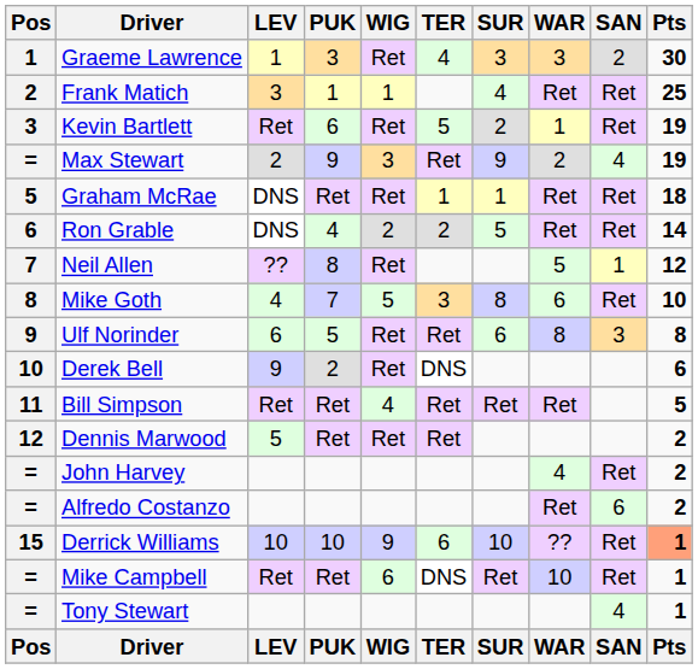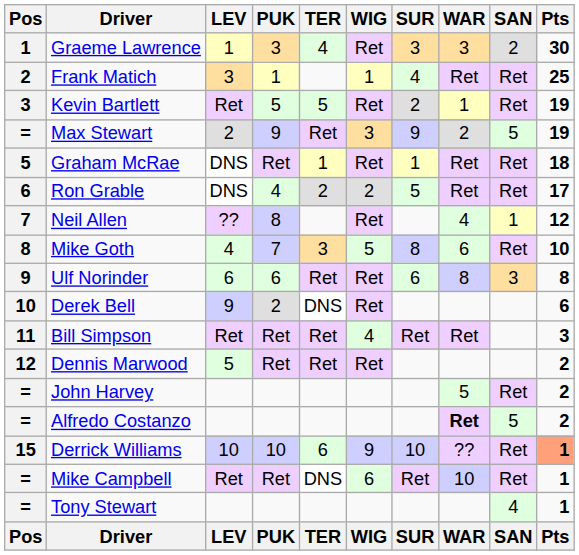 <table class="wikitable" style="font-size: 85%">
 <tr valign="top">
 <th>Pos</th>
 <th>Driver</th>
 <th>LEV</th>
 <th>PUK</th>
+<th>TER</th>
 <th>WIG</th>
-<th>TER</th>
 <th>SUR</th>
 <th>WAR</th>
 <th>SAN</th>
 <th>Pts</th>
 </tr>
 <tr align="center">
 <th>1</th>
 <td align="left"> <a href='#'>Graeme Lawrence</a></td>
 <td style="background:#ffffbf;">1</td>
 <td style="background:#ffdf9f;">3</td>
+<td style="background:#dfffdf;">4</td>
 <td style="background:#efcfff;">Ret</td>
-<td style="background:#dfffdf;">4</td>
 <td style="background:#ffdf9f;">3</td>
 <td style="background:#ffdf9f;">3</td>
 <td style="background:#dfdfdf;">2</td>
 <td align="right"><strong>30</strong></td>
 </tr>
 <tr align="center">
 <th>2</th>
 <td align="left"> <a href='#'>Frank Matich</a></td>
 <td style="background:#ffdf9f;">3</td>
 <td style="background:#ffffbf;">1</td>
+<td></td>
 <td style="background:#ffffbf;">1</td>
-<td></td>
 <td style="background:#dfffdf;">4</td>
 <td style="background:#efcfff;">Ret</td>
 <td style="background:#efcfff;">Ret</td>
 <td align="right"><strong>25</strong></td>
 </tr>
 <tr align="center">
 <th>3</th>
 <td align="left"> <a href='#'>Kevin Bartlett</a></td>
 <td style="background:#efcfff;">Ret</td>
-<td style="background:#dfffdf;">6</td>
+<td style="background:#dfffdf;">5</td>
+<td style="background:#dfffdf;">5</td>
 <td style="background:#efcfff;">Ret</td>
-<td style="background:#dfffdf;">5</td>
 <td style="background:#dfdfdf;">2</td>
 <td style="background:#ffffbf;">1</td>
 <td style="background:#efcfff;">Ret</td>
 <td align="right"><strong>19</strong></td>
 </tr>
 <tr align="center">
 <th>=</th>
 <td align="left"> <a href='#'>Max Stewart</a></td>
 <td style="background:#dfdfdf;">2</td>
 <td style="background:#cfcfff;">9</td>
+<td style="background:#efcfff;">Ret</td>
 <td style="background:#ffdf9f;">3</td>
-<td style="background:#efcfff;">Ret</td>
 <td style="background:#cfcfff;">9</td>
 <td style="background:#dfdfdf;">2</td>
-<td style="background:#dfffdf;">4</td>
+<td style="background:#dfffdf;">5</td>
 <td align="right"><strong>19</strong></td>
 </tr>
 <tr align="center">
 <th>5</th>
 <td align="left"> <a href='#'>Graham McRae</a></td>
 <td style="background:#ffffff;">DNS</td>
 <td style="background:#efcfff;">Ret</td>
+<td style="background:#ffffbf;">1</td>
 <td style="background:#efcfff;">Ret</td>
-<td style="background:#ffffbf;">1</td>
 <td style="background:#ffffbf;">1</td>
 <td style="background:#efcfff;">Ret</td>
 <td style="background:#efcfff;">Ret</td>
 <td align="right"><strong>18</strong></td>
 </tr>
 <tr align="center">
 <th>6</th>
 <td align="left"> <a href='#'>Ron Grable</a></td>
 <td style="background:#ffffff;">DNS</td>
 <td style="background:#dfffdf;">4</td>
 <td style="background:#dfdfdf;">2</td>
 <td style="background:#dfdfdf;">2</td>
 <td style="background:#dfffdf;">5</td>
 <td style="background:#efcfff;">Ret</td>
 <td style="background:#efcfff;">Ret</td>
-<td align="right"><strong>14</strong></td>
+<td align="right"><strong>17</strong></td>
 </tr>
 <tr align="center">
 <th>7</th>
 <td align="left"> <a href='#'>Neil Allen</a></td>
 <td style="background:#efcfff;">??</td>
 <td style="background:#cfcfff;">8</td>
+<td></td>
 <td style="background:#efcfff;">Ret</td>
 <td></td>
-<td></td>
-<td style="background:#dfffdf;">5</td>
+<td style="background:#dfffdf;">4</td>
 <td style="background:#ffffbf;">1</td>
 <td align="right"><strong>12</strong></td>
 </tr>
 <tr align="center">
 <th>8</th>
 <td align="left"> <a href='#'>Mike Goth</a></td>
 <td style="background:#dfffdf;">4</td>
 <td style="background:#cfcfff;">7</td>
+<td style="background:#ffdf9f;">3</td>
 <td style="background:#dfffdf;">5</td>
-<td style="background:#ffdf9f;">3</td>
 <td style="background:#cfcfff;">8</td>
 <td style="background:#dfffdf;">6</td>
 <td style="background:#efcfff;">Ret</td>
 <td align="right"><strong>10</strong></td>
 </tr>
 <tr align="center">
 <th>9</th>
 <td align="left"> <a href='#'>Ulf Norinder</a></td>
 <td style="background:#dfffdf;">6</td>
-<td style="background:#dfffdf;">5</td>
+<td style="background:#dfffdf;">6</td>
 <td style="background:#efcfff;">Ret</td>
 <td style="background:#efcfff;">Ret</td>
 <td style="background:#dfffdf;">6</td>
 <td style="background:#cfcfff;">8</td>
 <td style="background:#ffdf9f;">3</td>
 <td align="right"><strong>8</strong></td>
 </tr>
 <tr align="center">
 <th>10</th>
 <td align="left"> <a href='#'>Derek Bell</a></td>
 <td style="background:#cfcfff;">9</td>
 <td style="background:#dfdfdf;">2</td>
+<td style="background:#ffffff;">DNS</td>
 <td style="background:#efcfff;">Ret</td>
-<td style="background:#ffffff;">DNS</td>
 <td></td>
 <td></td>
 <td></td>
 <td align="right"><strong>6</strong></td>
 </tr>
 <tr align="center">
 <th>11</th>
 <td align="left"> <a href='#'>Bill Simpson</a></td>
 <td style="background:#efcfff;">Ret</td>
 <td style="background:#efcfff;">Ret</td>
+<td style="background:#efcfff;">Ret</td>
 <td style="background:#dfffdf;">4</td>
 <td style="background:#efcfff;">Ret</td>
 <td style="background:#efcfff;">Ret</td>
-<td style="background:#efcfff;">Ret</td>
 <td></td>
-<td align="right"><strong>5</strong></td>
+<td align="right"><strong>3</strong></td>
 </tr>
 <tr align="center">
 <th>12</th>
 <td align="left"> <a href='#'>Dennis Marwood</a></td>
 <td style="background:#dfffdf;">5</td>
 <td style="background:#efcfff;">Ret</td>
 <td style="background:#efcfff;">Ret</td>
 <td style="background:#efcfff;">Ret</td>
 <td></td>
 <td></td>
 <td></td>
 <td align="right"><strong>2</strong></td>
 </tr>
 <tr align="center">
 <th>=</th>
 <td align="left"> <a href='#'>John Harvey</a></td>
 <td></td>
 <td></td>
 <td></td>
 <td></td>
 <td></td>
-<td style="background:#dfffdf;">4</td>
+<td style="background:#dfffdf;">5</td>
 <td style="background:#efcfff;">Ret</td>
 <td align="right"><strong>2</strong></td>
 </tr>
 <tr align="center">
 <th>=</th>
 <td align="left"> <a href='#'>Alfredo Costanzo</a></td>
 <td></td>
 <td></td>
 <td></td>
 <td></td>
 <td></td>
-<td style="background:#efcfff;">Ret</td>
-<td style="background:#dfffdf;">6</td>
+<td style="background:#efcfff;"><strong>Ret</strong></td>
+<td style="background:#dfffdf;">5</td>
 <td align="right"><strong>2</strong></td>
 </tr>
 <tr align="center">
 <th>15</th>
 <td align="left"> <a href='#'>Derrick Williams</a></td>
 <td style="background:#cfcfff;">10</td>
 <td style="background:#cfcfff;">10</td>
+<td style="background:#dfffdf;">6</td>
 <td style="background:#cfcfff;">9</td>
-<td style="background:#dfffdf;">6</td>
 <td style="background:#cfcfff;">10</td>
 <td style="background:#efcfff;">??</td>
 <td style="background:#efcfff;">Ret</td>
 <td align="right" style="background: lightsalmon;"><strong>1</strong></td>
 </tr>
 <tr align="center">
 <th>=</th>
 <td align="left"> <a href='#'>Mike Campbell</a></td>
 <td style="background:#efcfff;">Ret</td>
 <td style="background:#efcfff;">Ret</td>
+<td style="background:#ffffff;">DNS</td>
 <td style="background:#dfffdf;">6</td>
-<td style="background:#ffffff;">DNS</td>
 <td style="background:#efcfff;">Ret</td>
 <td style="background:#cfcfff;">10</td>
 <td style="background:#efcfff;">Ret</td>
 <td align="right"><strong>1</strong></td>
 </tr>
 <tr align="center">
 <th>=</th>
 <td align="left"> <a href='#'>Tony Stewart</a></td>
 <td></td>
 <td></td>
 <td></td>
 <td></td>
 <td></td>
 <td></td>
 <td style="background:#dfffdf;">4</td>
 <td align="right"><strong>1</strong></td>
 </tr>
 <tr valign="top">
 <th>Pos</th>
 <th>Driver</th>
 <th>LEV</th>
 <th>PUK</th>
+<th>TER</th>
 <th>WIG</th>
-<th>TER</th>
 <th>SUR</th>
 <th>WAR</th>
 <th>SAN</th>
 <th>Pts</th>
 </tr>
 </table>
